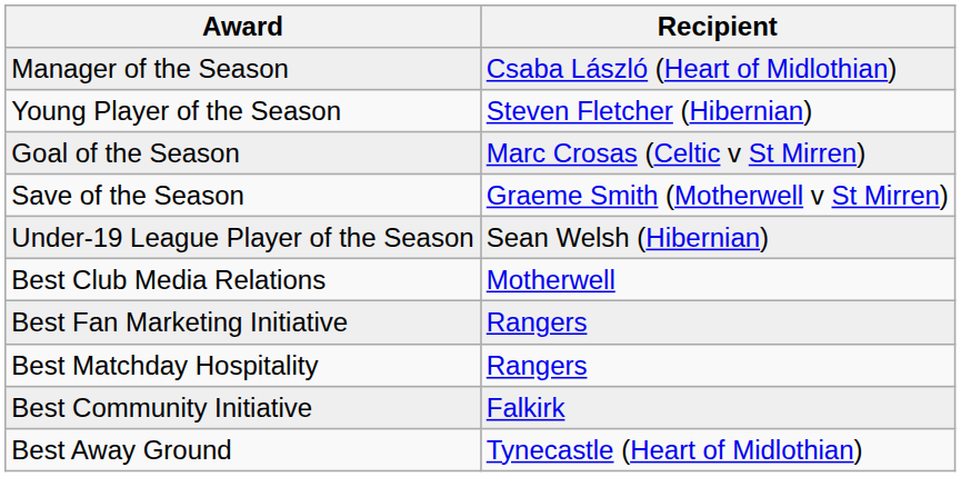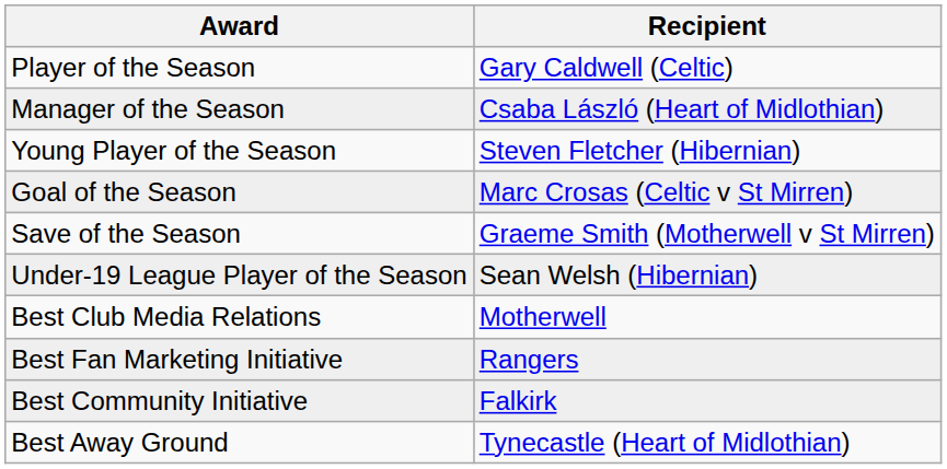 <table class="wikitable" style="font-size:95%">
 <tr>
 <th>Award</th>
 <th>Recipient</th>
+</tr>
+<tr>
+<td>Player of the Season</td>
+<td> <a href='#'>Gary Caldwell</a> (<a href='#'>Celtic</a>)</td>
 </tr>
 <tr bgcolor="#EFEFEF">
 <td>Manager of the Season</td>
 <td> <a href='#'>Csaba László</a> (<a href='#'>Heart of Midlothian</a>)</td>
 </tr>
 <tr>
 <td>Young Player of the Season</td>
 <td> <a href='#'>Steven Fletcher</a> (<a href='#'>Hibernian</a>)</td>
 </tr>
 <tr bgcolor="#EFEFEF">
 <td>Goal of the Season</td>
 <td> <a href='#'>Marc Crosas</a> (<a href='#'>Celtic</a> v <a href='#'>St Mirren</a>)</td>
 </tr>
 <tr>
 <td>Save of the Season</td>
 <td> <a href='#'>Graeme Smith</a> (<a href='#'>Motherwell</a> v <a href='#'>St Mirren</a>)</td>
 </tr>
 <tr bgcolor="#EFEFEF">
 <td>Under-19 League Player of the Season</td>
 <td> Sean Welsh (<a href='#'>Hibernian</a>)</td>
 </tr>
 <tr>
 <td>Best Club Media Relations</td>
 <td><a href='#'>Motherwell</a></td>
 </tr>
 <tr bgcolor="#EFEFEF">
 <td>Best Fan Marketing Initiative</td>
 <td><a href='#'>Rangers</a></td>
 </tr>
-<tr>
-<td>Best Matchday Hospitality</td>
-<td><a href='#'>Rangers</a></td>
-</tr>
 <tr bgcolor="#EFEFEF">
 <td>Best Community Initiative</td>
 <td><a href='#'>Falkirk</a></td>
 </tr>
 <tr>
 <td>Best Away Ground</td>
 <td><a href='#'>Tynecastle</a> (<a href='#'>Heart of Midlothian</a>)</td>
 </tr>
 </table>
